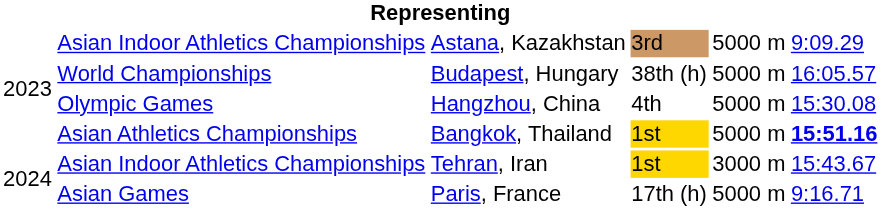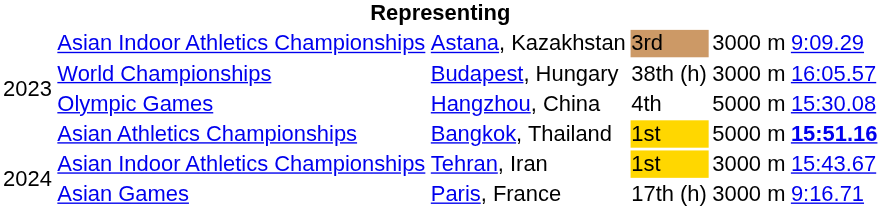 <table>
 <tr>
 <th colspan="6">Representing </th>
 </tr>
 <tr>
 <td rowspan="4">2023</td>
 <td><a href='#'>Asian Indoor Athletics Championships</a></td>
 <td><a href='#'>Astana</a>, Kazakhstan</td>
 <td bgcolor=cc9966>3rd</td>
-<td>5000 m</td>
+<td>3000 m</td>
 <td><a href='#'>9:09.29</a></td>
 </tr>
 <tr>
 <td><a href='#'>World Championships</a></td>
 <td><a href='#'>Budapest</a>, Hungary</td>
 <td>38th (h)</td>
-<td>5000 m</td>
+<td>3000 m</td>
 <td><a href='#'>16:05.57</a></td>
 </tr>
 <tr>
 <td><a href='#'>Olympic Games</a></td>
 <td><a href='#'>Hangzhou</a>, China</td>
 <td>4th</td>
 <td>5000 m</td>
 <td><a href='#'>15:30.08</a></td>
 </tr>
 <tr>
 <td><a href='#'>Asian Athletics Championships</a></td>
 <td><a href='#'>Bangkok</a>, Thailand</td>
 <td bgcolor=gold>1st</td>
 <td>5000 m</td>
 <td><strong><a href='#'>15:51.16</a></strong></td>
 </tr>
 <tr>
 <td rowspan="2">2024</td>
 <td><a href='#'>Asian Indoor Athletics Championships</a></td>
 <td><a href='#'>Tehran</a>, Iran</td>
 <td bgcolor=gold>1st</td>
 <td>3000 m</td>
 <td><a href='#'>15:43.67</a></td>
 </tr>
 <tr>
 <td><a href='#'>Asian Games</a></td>
 <td><a href='#'>Paris</a>, France</td>
 <td>17th (h)</td>
-<td>5000 m</td>
+<td>3000 m</td>
 <td><a href='#'>9:16.71</a></td>
 </tr>
 </table>
